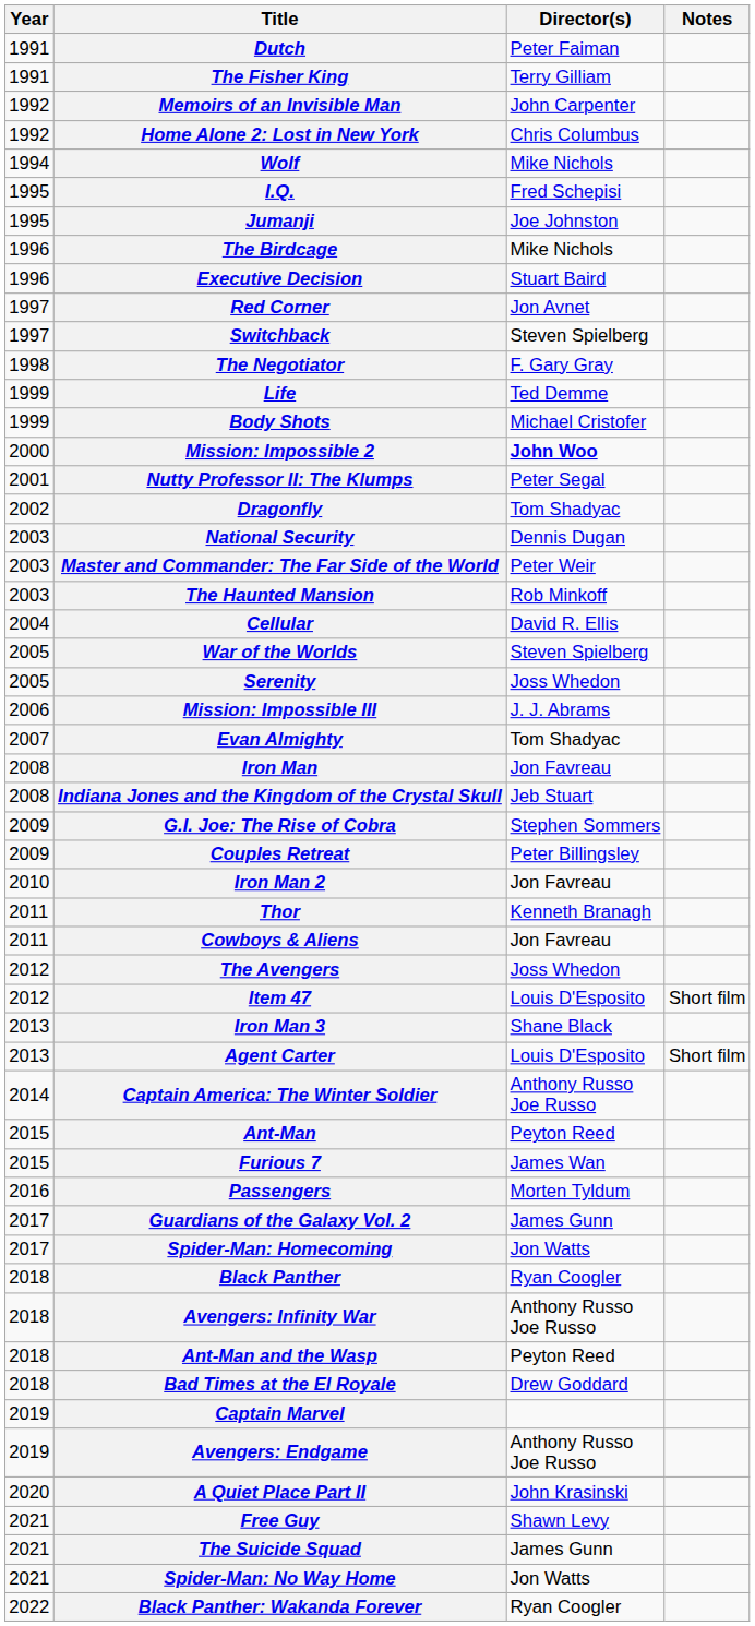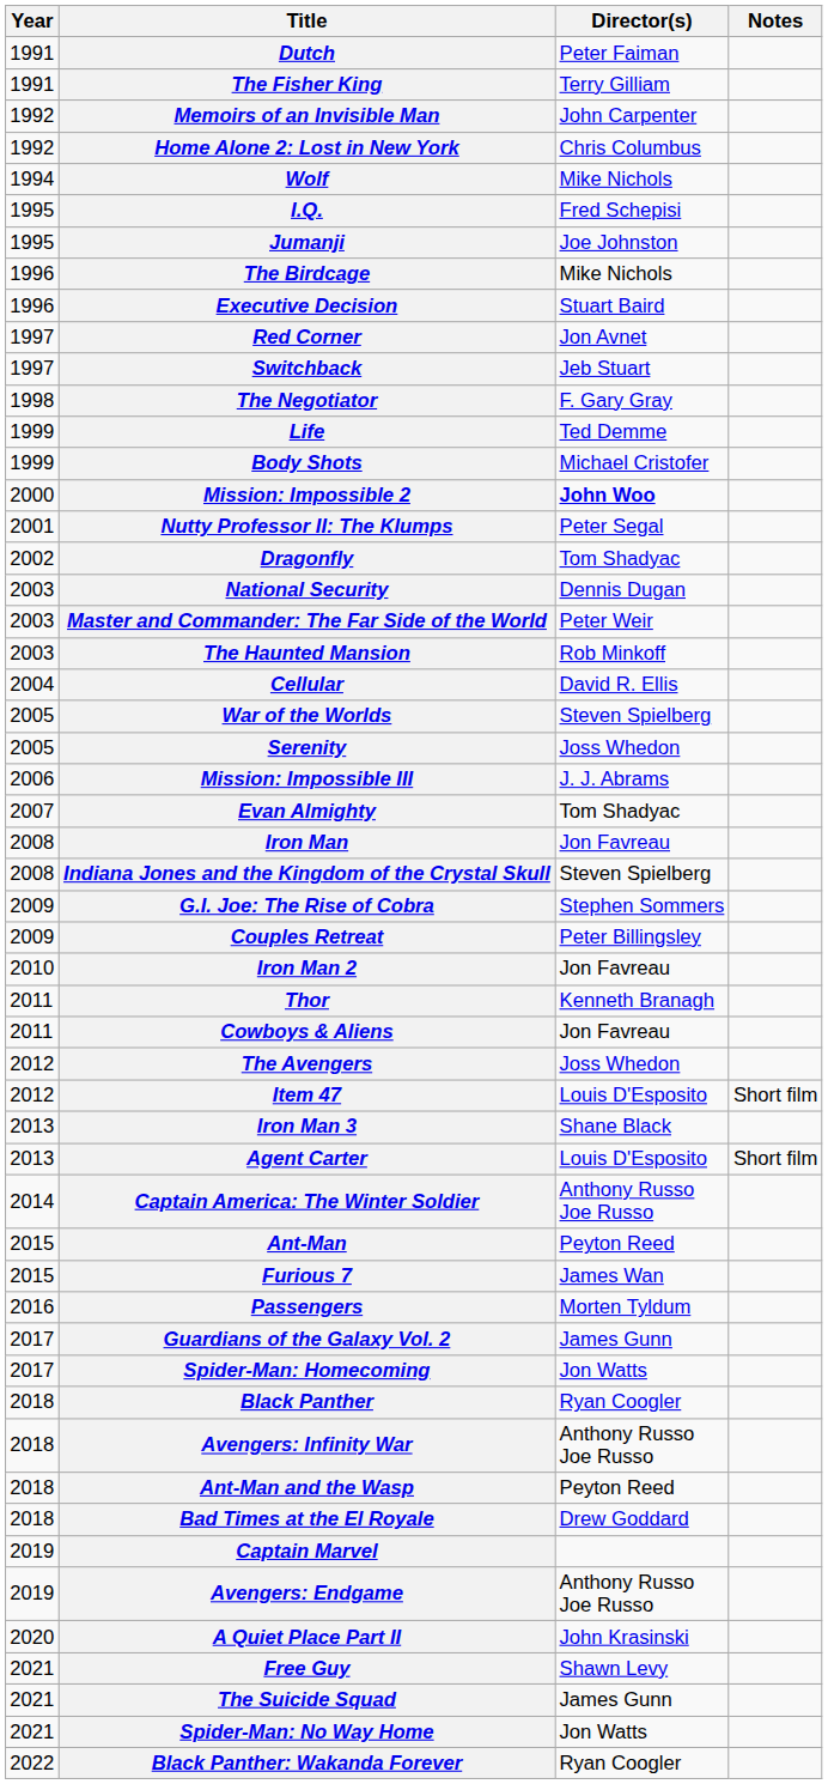 <table class="wikitable plainrowheaders">
 <tr>
 <th>Year</th>
 <th>Title</th>
 <th>Director(s)</th>
 <th>Notes</th>
 </tr>
 <tr>
 <td>1991</td>
 <th scope="row"><em><a href='#'>Dutch</a></em></th>
 <td><a href='#'>Peter Faiman</a></td>
 <td></td>
 </tr>
 <tr>
 <td>1991</td>
 <th scope="row"><em><a href='#'>The Fisher King</a></em></th>
 <td><a href='#'>Terry Gilliam</a></td>
 <td></td>
 </tr>
 <tr>
 <td>1992</td>
 <th scope="row"><em><a href='#'>Memoirs of an Invisible Man</a></em></th>
 <td><a href='#'>John Carpenter</a></td>
 <td></td>
 </tr>
 <tr>
 <td>1992</td>
 <th scope="row"><em><a href='#'>Home Alone 2: Lost in New York</a></em></th>
 <td><a href='#'>Chris Columbus</a></td>
 <td></td>
 </tr>
 <tr>
 <td>1994</td>
 <th scope="row"><em><a href='#'>Wolf</a></em></th>
 <td><a href='#'>Mike Nichols</a></td>
 <td></td>
 </tr>
 <tr>
 <td>1995</td>
 <th scope="row"><em><a href='#'>I.Q.</a></em></th>
 <td><a href='#'>Fred Schepisi</a></td>
 <td></td>
 </tr>
 <tr>
 <td>1995</td>
 <th scope="row"><em><a href='#'>Jumanji</a></em></th>
 <td><a href='#'>Joe Johnston</a></td>
 <td></td>
 </tr>
 <tr>
 <td>1996</td>
 <th scope="row"><em><a href='#'>The Birdcage</a></em></th>
 <td>Mike Nichols</td>
 <td></td>
 </tr>
 <tr>
 <td>1996</td>
 <th scope="row"><em><a href='#'>Executive Decision</a></em></th>
 <td><a href='#'>Stuart Baird</a></td>
 <td></td>
 </tr>
 <tr>
 <td>1997</td>
 <th scope="row"><em><a href='#'>Red Corner</a></em></th>
 <td><a href='#'>Jon Avnet</a></td>
 <td></td>
 </tr>
 <tr>
 <td>1997</td>
 <th scope="row"><em><a href='#'>Switchback</a></em></th>
-<td>Steven Spielberg</td>
+<td><a href='#'>Jeb Stuart</a></td>
 <td></td>
 </tr>
 <tr>
 <td>1998</td>
 <th scope="row"><em><a href='#'>The Negotiator</a></em></th>
 <td><a href='#'>F. Gary Gray</a></td>
 <td></td>
 </tr>
 <tr>
 <td>1999</td>
 <th scope="row"><em><a href='#'>Life</a></em></th>
 <td><a href='#'>Ted Demme</a></td>
 <td></td>
 </tr>
 <tr>
 <td>1999</td>
 <th scope="row"><em><a href='#'>Body Shots</a></em></th>
 <td><a href='#'>Michael Cristofer</a></td>
 <td></td>
 </tr>
 <tr>
 <td>2000</td>
 <th scope="row"><em><a href='#'>Mission: Impossible 2</a></em></th>
 <td><strong><a href='#'>John Woo</a></strong></td>
 <td></td>
 </tr>
 <tr>
 <td>2001</td>
 <th scope="row"><em><a href='#'>Nutty Professor II: The Klumps</a></em></th>
 <td><a href='#'>Peter Segal</a></td>
 <td></td>
 </tr>
 <tr>
 <td>2002</td>
 <th scope="row"><em><a href='#'>Dragonfly</a></em></th>
 <td><a href='#'>Tom Shadyac</a></td>
 <td></td>
 </tr>
 <tr>
 <td>2003</td>
 <th scope="row"><em><a href='#'>National Security</a></em></th>
 <td><a href='#'>Dennis Dugan</a></td>
 <td></td>
 </tr>
 <tr>
 <td>2003</td>
 <th scope="row"><em><a href='#'>Master and Commander: The Far Side of the World</a></em></th>
 <td><a href='#'>Peter Weir</a></td>
 <td></td>
 </tr>
 <tr>
 <td>2003</td>
 <th scope="row"><em><a href='#'>The Haunted Mansion</a></em></th>
 <td><a href='#'>Rob Minkoff</a></td>
 <td></td>
 </tr>
 <tr>
 <td>2004</td>
 <th scope="row"><em><a href='#'>Cellular</a></em></th>
 <td><a href='#'>David R. Ellis</a></td>
 <td></td>
 </tr>
 <tr>
 <td>2005</td>
 <th scope="row"><em><a href='#'>War of the Worlds</a></em></th>
 <td><a href='#'>Steven Spielberg</a></td>
 <td></td>
 </tr>
 <tr>
 <td>2005</td>
 <th scope="row"><em><a href='#'>Serenity</a></em></th>
 <td><a href='#'>Joss Whedon</a></td>
 <td></td>
 </tr>
 <tr>
 <td>2006</td>
 <th scope="row"><em><a href='#'>Mission: Impossible III</a></em></th>
 <td><a href='#'>J. J. Abrams</a></td>
 <td></td>
 </tr>
 <tr>
 <td>2007</td>
 <th scope="row"><em><a href='#'>Evan Almighty</a></em></th>
 <td>Tom Shadyac</td>
 <td></td>
 </tr>
 <tr>
 <td>2008</td>
 <th scope="row"><em><a href='#'>Iron Man</a></em></th>
 <td><a href='#'>Jon Favreau</a></td>
 <td></td>
 </tr>
 <tr>
 <td>2008</td>
 <th scope="row"><em><a href='#'>Indiana Jones and the Kingdom of the Crystal Skull</a></em></th>
-<td><a href='#'>Jeb Stuart</a></td>
+<td>Steven Spielberg</td>
 <td></td>
 </tr>
 <tr>
 <td>2009</td>
 <th scope="row"><em><a href='#'>G.I. Joe: The Rise of Cobra</a></em></th>
 <td><a href='#'>Stephen Sommers</a></td>
 <td></td>
 </tr>
 <tr>
 <td>2009</td>
 <th scope="row"><em><a href='#'>Couples Retreat</a></em></th>
 <td><a href='#'>Peter Billingsley</a></td>
 <td></td>
 </tr>
 <tr>
 <td>2010</td>
 <th scope="row"><em><a href='#'>Iron Man 2</a></em></th>
 <td>Jon Favreau</td>
 <td></td>
 </tr>
 <tr>
 <td>2011</td>
 <th scope="row"><em><a href='#'>Thor</a></em></th>
 <td><a href='#'>Kenneth Branagh</a></td>
 <td></td>
 </tr>
 <tr>
 <td>2011</td>
 <th scope="row"><em><a href='#'>Cowboys & Aliens</a></em></th>
 <td>Jon Favreau</td>
 <td></td>
 </tr>
 <tr>
 <td>2012</td>
 <th scope="row"><em><a href='#'>The Avengers</a></em></th>
 <td><a href='#'>Joss Whedon</a></td>
 <td></td>
 </tr>
 <tr>
 <td>2012</td>
 <th scope="row"><em><a href='#'>Item 47</a></em></th>
 <td><a href='#'>Louis D'Esposito</a></td>
 <td>Short film</td>
 </tr>
 <tr>
 <td>2013</td>
 <th scope="row"><em><a href='#'>Iron Man 3</a></em></th>
 <td><a href='#'>Shane Black</a></td>
 <td></td>
 </tr>
 <tr>
 <td>2013</td>
 <th scope="row"><em><a href='#'>Agent Carter</a></em></th>
 <td><a href='#'>Louis D'Esposito</a></td>
 <td>Short film</td>
 </tr>
 <tr>
 <td>2014</td>
 <th scope="row"><em><a href='#'>Captain America: The Winter Soldier</a></em></th>
 <td><a href='#'>Anthony Russo</a><br><a href='#'>Joe Russo</a></td>
 <td></td>
 </tr>
 <tr>
 <td>2015</td>
 <th scope="row"><em><a href='#'>Ant-Man</a></em></th>
 <td><a href='#'>Peyton Reed</a></td>
 <td></td>
 </tr>
 <tr>
 <td>2015</td>
 <th scope="row"><em><a href='#'>Furious 7</a></em></th>
 <td><a href='#'>James Wan</a></td>
 <td></td>
 </tr>
 <tr>
 <td>2016</td>
 <th scope="row"><em><a href='#'>Passengers</a></em></th>
 <td><a href='#'>Morten Tyldum</a></td>
 <td></td>
 </tr>
 <tr>
 <td>2017</td>
 <th scope="row"><em><a href='#'>Guardians of the Galaxy Vol. 2</a></em></th>
 <td><a href='#'>James Gunn</a></td>
 <td></td>
 </tr>
 <tr>
 <td>2017</td>
 <th scope="row"><em><a href='#'>Spider-Man: Homecoming</a></em></th>
 <td><a href='#'>Jon Watts</a></td>
 <td></td>
 </tr>
 <tr>
 <td>2018</td>
 <th scope="row"><em><a href='#'>Black Panther</a></em></th>
 <td><a href='#'>Ryan Coogler</a></td>
 <td></td>
 </tr>
 <tr>
 <td>2018</td>
 <th scope="row"><em><a href='#'>Avengers: Infinity War</a></em></th>
 <td>Anthony Russo<br>Joe Russo</td>
 <td></td>
 </tr>
 <tr>
 <td>2018</td>
 <th scope="row"><em><a href='#'>Ant-Man and the Wasp</a></em></th>
 <td>Peyton Reed</td>
 <td></td>
 </tr>
 <tr>
 <td>2018</td>
 <th scope="row"><em><a href='#'>Bad Times at the El Royale</a></em></th>
 <td><a href='#'>Drew Goddard</a></td>
 <td></td>
 </tr>
 <tr>
 <td>2019</td>
 <th scope="row"><em><a href='#'>Captain Marvel</a></em></th>
 <td><a href='#'></a></td>
 <td></td>
 </tr>
 <tr>
 <td>2019</td>
 <th scope="row"><em><a href='#'>Avengers: Endgame</a></em></th>
 <td>Anthony Russo<br>Joe Russo</td>
 <td></td>
 </tr>
 <tr>
 <td>2020</td>
 <th scope="row"><em><a href='#'>A Quiet Place Part II</a></em></th>
 <td><a href='#'>John Krasinski</a></td>
 <td></td>
 </tr>
 <tr>
 <td>2021</td>
 <th scope="row"><em><a href='#'>Free Guy</a></em></th>
 <td><a href='#'>Shawn Levy</a></td>
 <td></td>
 </tr>
 <tr>
 <td>2021</td>
 <th scope="row"><em><a href='#'>The Suicide Squad</a></em></th>
 <td>James Gunn</td>
 <td></td>
 </tr>
 <tr>
 <td>2021</td>
 <th scope="row"><em><a href='#'>Spider-Man: No Way Home</a></em></th>
 <td>Jon Watts</td>
 <td></td>
 </tr>
 <tr>
 <td>2022</td>
 <th scope="row"><em><a href='#'>Black Panther: Wakanda Forever</a></em></th>
 <td>Ryan Coogler</td>
 <td></td>
 </tr>
 </table>
